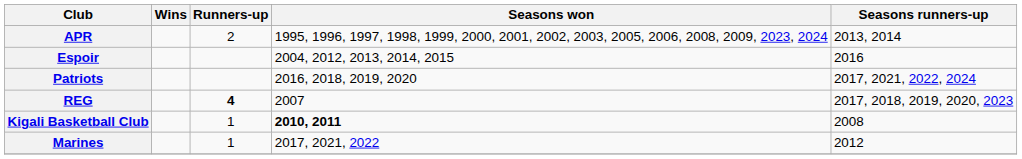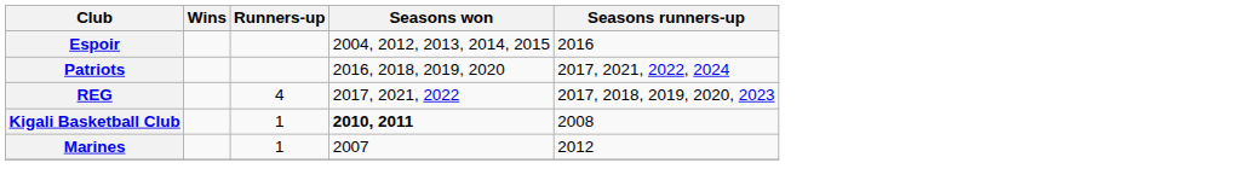 <table class="wikitable sortable plainrowheaders" style="text-align:left">
 <tr>
 <th scope="col">Club</th>
 <th scope="col">Wins</th>
 <th scope="col">Runners-up</th>
 <th scope="col">Seasons won</th>
 <th scope="col">Seasons runners-up</th>
-</tr>
-<tr>
-<th scope="row"><a href='#'>APR</a></th>
-<td></td>
-<td align="center">2</td>
-<td>1995, 1996, 1997, 1998, 1999, 2000, 2001, 2002, 2003, 2005, 2006, 2008, 2009, <a href='#'>2023</a>, <a href='#'>2024</a></td>
-<td>2013, 2014</td>
 </tr>
 <tr>
 <th scope="row"><a href='#'>Espoir</a></th>
 <td></td>
 <td></td>
 <td>2004, 2012, 2013, 2014, 2015</td>
 <td>2016</td>
 </tr>
 <tr>
 <th scope="row"><a href='#'>Patriots</a></th>
 <td></td>
 <td></td>
 <td>2016, 2018, 2019, 2020</td>
 <td>2017, 2021, <a href='#'>2022</a>, <a href='#'>2024</a></td>
 </tr>
 <tr>
 <th scope="row"><a href='#'>REG</a></th>
 <td></td>
-<td align="center"><strong>4</strong></td>
-<td>2007</td>
+<td align="center">4</td>
+<td>2017, 2021, <a href='#'>2022</a></td>
 <td>2017, 2018, 2019, 2020, <a href='#'>2023</a></td>
 </tr>
 <tr>
 <th scope="row"><a href='#'>Kigali Basketball Club</a></th>
 <td></td>
 <td align="center">1</td>
 <td><strong>2010, 2011</strong></td>
 <td>2008</td>
 </tr>
 <tr>
 <th scope="row"><a href='#'>Marines</a></th>
 <td></td>
 <td align="center">1</td>
-<td>2017, 2021, <a href='#'>2022</a></td>
+<td>2007</td>
 <td>2012</td>
 </tr>
 <tr>
 </tr>
 </table>
